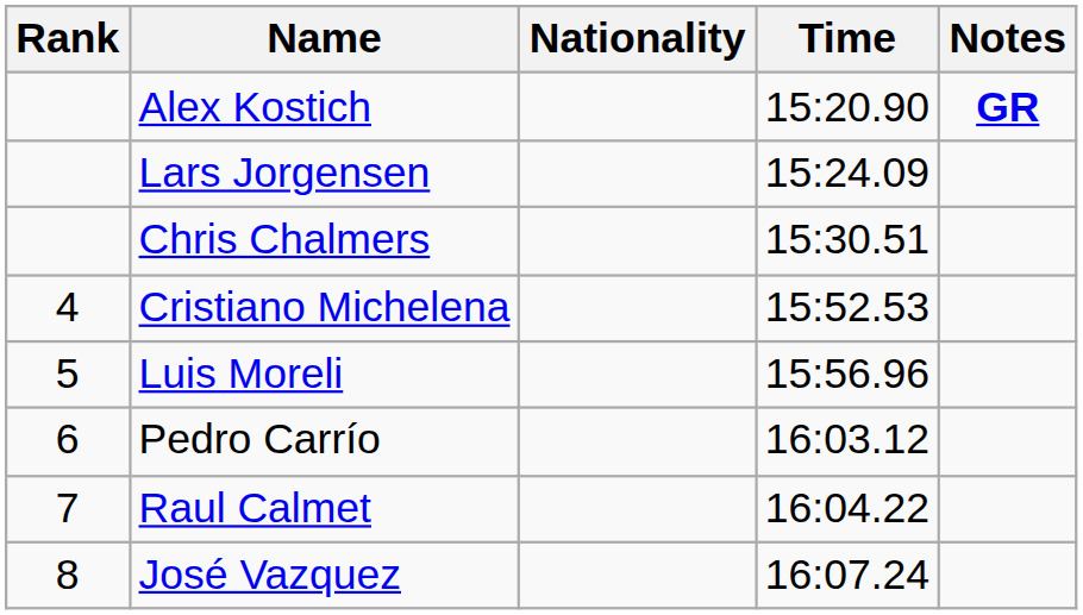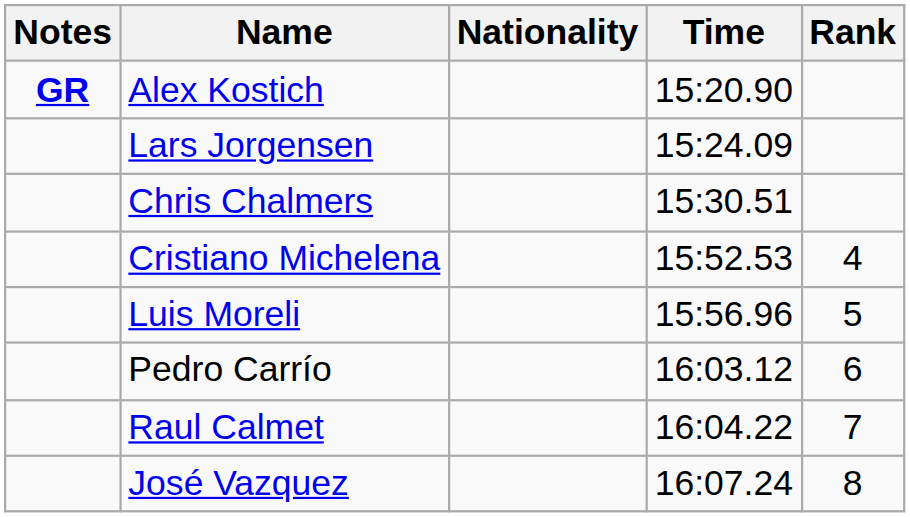 <table class="wikitable sortable" style="text-align:center">
 <tr>
-<th>Rank</th>
+<th>Notes</th>
 <th>Name</th>
 <th>Nationality</th>
 <th>Time</th>
-<th>Notes</th>
+<th>Rank</th>
 </tr>
 <tr>
-<td></td>
+<td><strong><a href='#'>GR</a></strong></td>
 <td align=left><a href='#'>Alex Kostich</a></td>
 <td align=left></td>
 <td>15:20.90</td>
-<td><strong><a href='#'>GR</a></strong></td>
+<td></td>
 </tr>
 <tr>
 <td></td>
 <td align=left><a href='#'>Lars Jorgensen</a></td>
 <td align=left></td>
 <td>15:24.09</td>
 <td></td>
 </tr>
 <tr>
 <td></td>
 <td align=left><a href='#'>Chris Chalmers</a></td>
 <td align=left></td>
 <td>15:30.51</td>
 <td></td>
 </tr>
 <tr>
-<td>4</td>
+<td></td>
 <td align=left><a href='#'>Cristiano Michelena</a></td>
 <td align=left></td>
 <td>15:52.53</td>
-<td></td>
+<td>4</td>
 </tr>
 <tr>
-<td>5</td>
+<td></td>
 <td align=left><a href='#'>Luis Moreli</a></td>
 <td align=left></td>
 <td>15:56.96</td>
-<td></td>
+<td>5</td>
 </tr>
 <tr>
-<td>6</td>
+<td></td>
 <td align=left>Pedro Carrío</td>
 <td align=left></td>
 <td>16:03.12</td>
-<td></td>
+<td>6</td>
 </tr>
 <tr>
-<td>7</td>
+<td></td>
 <td align=left><a href='#'>Raul Calmet</a></td>
 <td align=left></td>
 <td>16:04.22</td>
-<td></td>
+<td>7</td>
 </tr>
 <tr>
-<td>8</td>
+<td></td>
 <td align=left><a href='#'>José Vazquez</a></td>
 <td align=left></td>
 <td>16:07.24</td>
-<td></td>
+<td>8</td>
 </tr>
 </table>
